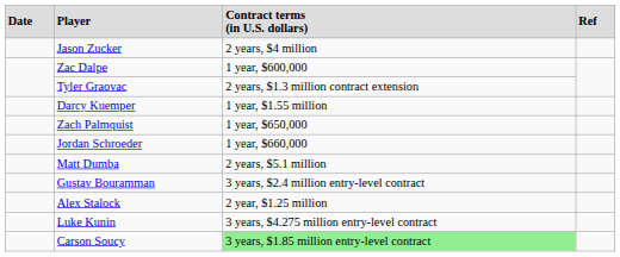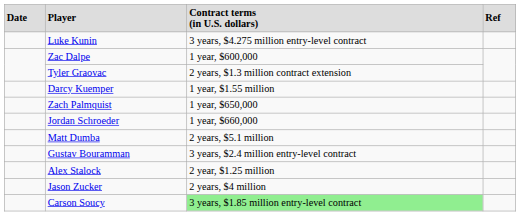 <table class="wikitable" style="border-collapse: collapse; width: 50em; padding: 3;">
 <tr style="background:#ddd;">
 <td><strong>Date</strong></td>
 <td><strong>Player</strong></td>
 <td><strong>Contract terms</strong><br><strong>(in U.S. dollars)</strong></td>
 <td><strong>Ref</strong></td>
 </tr>
 <tr>
 <td></td>
-<td><a href='#'>Jason Zucker</a></td>
-<td>2 years, $4 million</td>
+<td><a href='#'>Luke Kunin</a></td>
+<td>3 years, $4.275 million entry-level contract</td>
 <td></td>
 </tr>
 <tr>
 <td rowspan=2></td>
 <td><a href='#'>Zac Dalpe</a></td>
 <td>1 year, $600,000</td>
 <td rowspan=2></td>
 </tr>
 <tr>
 <td><a href='#'>Tyler Graovac</a></td>
 <td>2 years, $1.3 million contract extension</td>
 </tr>
 <tr>
 <td></td>
 <td><a href='#'>Darcy Kuemper</a></td>
 <td>1 year, $1.55 million</td>
 <td></td>
 </tr>
 <tr>
 <td></td>
 <td><a href='#'>Zach Palmquist</a></td>
 <td>1 year, $650,000</td>
 <td></td>
 </tr>
 <tr>
 <td></td>
 <td><a href='#'>Jordan Schroeder</a></td>
 <td>1 year, $660,000</td>
 <td></td>
 </tr>
 <tr>
 <td></td>
 <td><a href='#'>Matt Dumba</a></td>
 <td>2 years, $5.1 million</td>
 <td></td>
 </tr>
 <tr>
 <td></td>
 <td><a href='#'>Gustav Bouramman</a></td>
 <td>3 years, $2.4 million entry-level contract</td>
 <td></td>
 </tr>
 <tr>
 <td></td>
 <td><a href='#'>Alex Stalock</a></td>
 <td>2 year, $1.25 million</td>
 <td></td>
 </tr>
 <tr>
 <td></td>
-<td><a href='#'>Luke Kunin</a></td>
-<td>3 years, $4.275 million entry-level contract</td>
+<td><a href='#'>Jason Zucker</a></td>
+<td>2 years, $4 million</td>
 <td></td>
 </tr>
 <tr>
 <td></td>
 <td><a href='#'>Carson Soucy</a></td>
 <td style="background: lightgreen;">3 years, $1.85 million entry-level contract</td>
 <td></td>
 </tr>
 </table>
